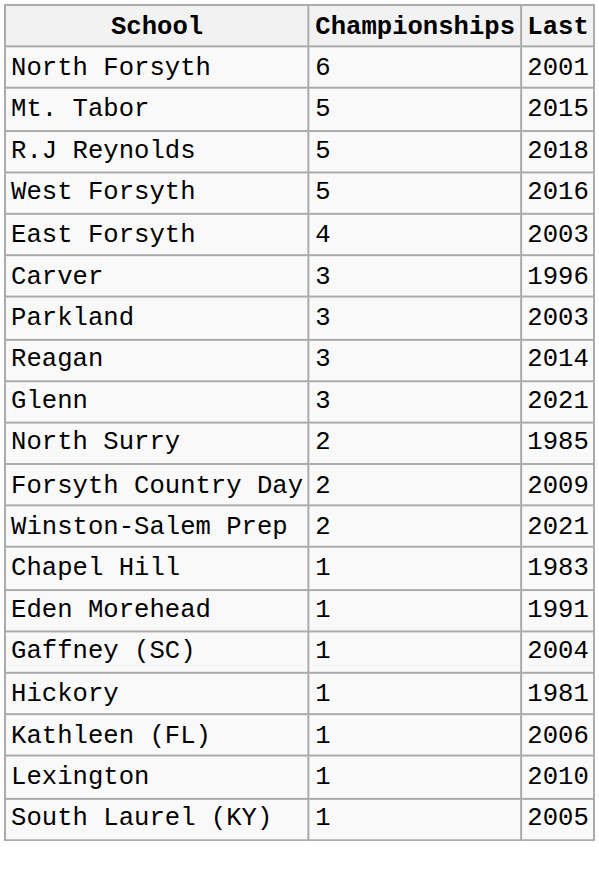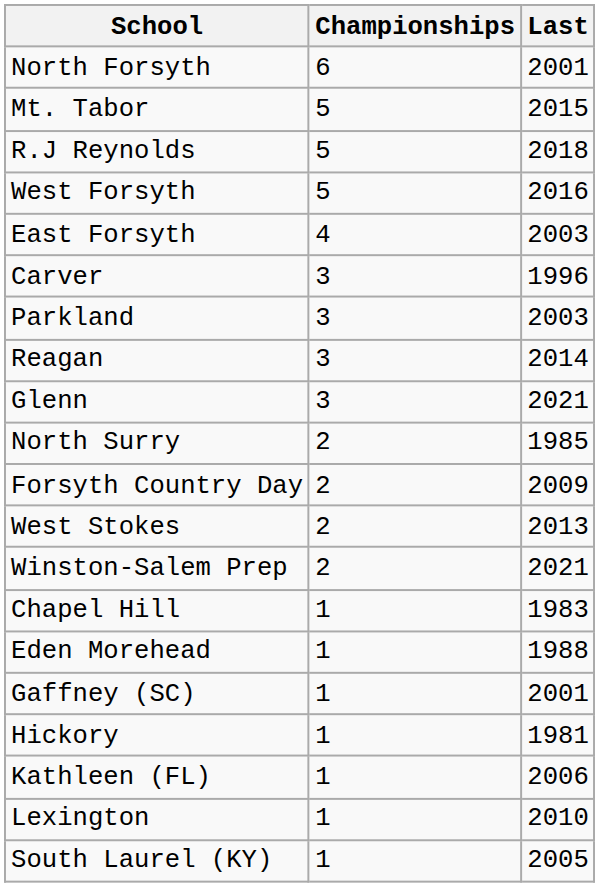 <table class="wikitable">
 <tr>
 <th>School</th>
 <th>Championships</th>
 <th>Last</th>
 </tr>
 <tr>
 <td>North Forsyth</td>
 <td>6</td>
 <td>2001</td>
 </tr>
 <tr>
 <td>Mt. Tabor</td>
 <td>5</td>
 <td>2015</td>
 </tr>
 <tr>
 <td>R.J Reynolds</td>
 <td>5</td>
 <td>2018</td>
 </tr>
 <tr>
 <td>West Forsyth</td>
 <td>5</td>
 <td>2016</td>
 </tr>
 <tr>
 <td>East  Forsyth</td>
 <td>4</td>
 <td>2003</td>
 </tr>
 <tr>
 <td>Carver</td>
 <td>3</td>
 <td>1996</td>
 </tr>
 <tr>
 <td>Parkland</td>
 <td>3</td>
 <td>2003</td>
 </tr>
 <tr>
 <td>Reagan</td>
 <td>3</td>
 <td>2014</td>
 </tr>
 <tr>
 <td>Glenn</td>
 <td>3</td>
 <td>2021</td>
 </tr>
 <tr>
 <td>North Surry</td>
 <td>2</td>
 <td>1985</td>
 </tr>
 <tr>
 <td>Forsyth Country Day</td>
 <td>2</td>
 <td>2009</td>
 </tr>
 <tr>
+<td>West Stokes</td>
+<td>2</td>
+<td>2013</td>
+</tr>
+<tr>
 <td>Winston-Salem Prep</td>
 <td>2</td>
 <td>2021</td>
 </tr>
 <tr>
 <td>Chapel Hill</td>
 <td>1</td>
 <td>1983</td>
 </tr>
 <tr>
 <td>Eden Morehead</td>
 <td>1</td>
-<td>1991</td>
+<td>1988</td>
 </tr>
 <tr>
 <td>Gaffney (SC)</td>
 <td>1</td>
-<td>2004</td>
+<td>2001</td>
 </tr>
 <tr>
 <td>Hickory</td>
 <td>1</td>
 <td>1981</td>
 </tr>
 <tr>
 <td>Kathleen (FL)</td>
 <td>1</td>
 <td>2006</td>
 </tr>
 <tr>
 <td>Lexington</td>
 <td>1</td>
 <td>2010</td>
 </tr>
 <tr>
 <td>South Laurel (KY)</td>
 <td>1</td>
 <td>2005</td>
 </tr>
 </table>
